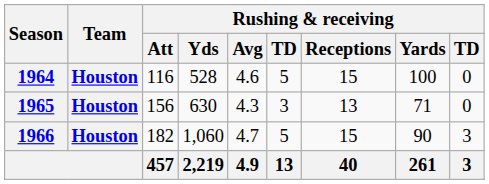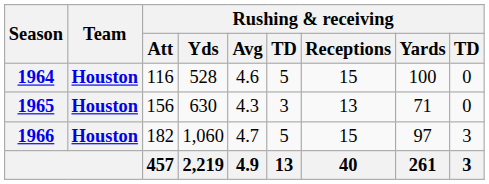 <table class="wikitable" style="text-align: center;">
 <tr>
 <th rowspan="2">Season</th>
 <th rowspan="2">Team</th>
 <th colspan="7">Rushing & receiving</th>
 </tr>
 <tr>
 <th>Att</th>
 <th>Yds</th>
 <th>Avg</th>
 <th>TD</th>
 <th>Receptions</th>
 <th>Yards</th>
 <th>TD</th>
 </tr>
 <tr>
 <th><a href='#'>1964</a></th>
 <th><a href='#'>Houston</a></th>
 <td>116</td>
 <td>528</td>
 <td>4.6</td>
 <td>5</td>
 <td>15</td>
 <td>100</td>
 <td>0</td>
 </tr>
 <tr>
 <th><a href='#'>1965</a></th>
 <th><a href='#'>Houston</a></th>
 <td>156</td>
 <td>630</td>
 <td>4.3</td>
 <td>3</td>
 <td>13</td>
 <td>71</td>
 <td>0</td>
 </tr>
 <tr>
 <th><a href='#'>1966</a></th>
 <th><a href='#'>Houston</a></th>
 <td>182</td>
 <td>1,060</td>
 <td>4.7</td>
 <td>5</td>
 <td>15</td>
-<td>90</td>
+<td>97</td>
 <td>3</td>
 </tr>
 <tr>
 <th colspan="2"></th>
 <th>457</th>
 <th>2,219</th>
 <th>4.9</th>
 <th>13</th>
 <th>40</th>
 <th>261</th>
 <th>3</th>
 </tr>
 </table>
